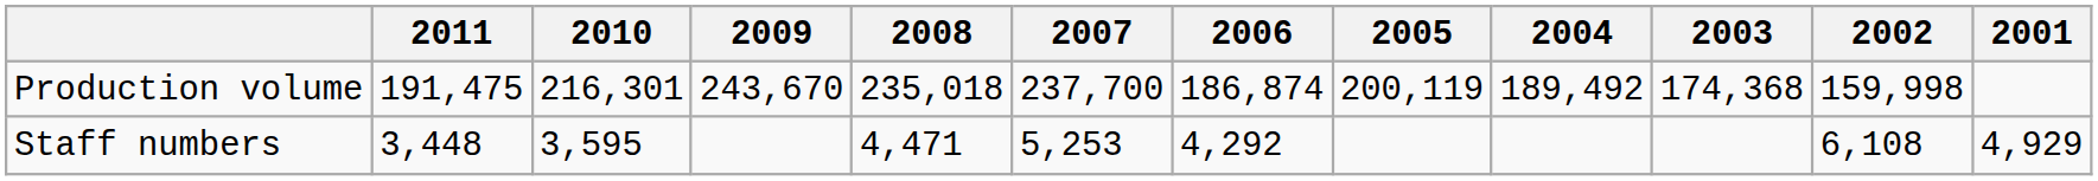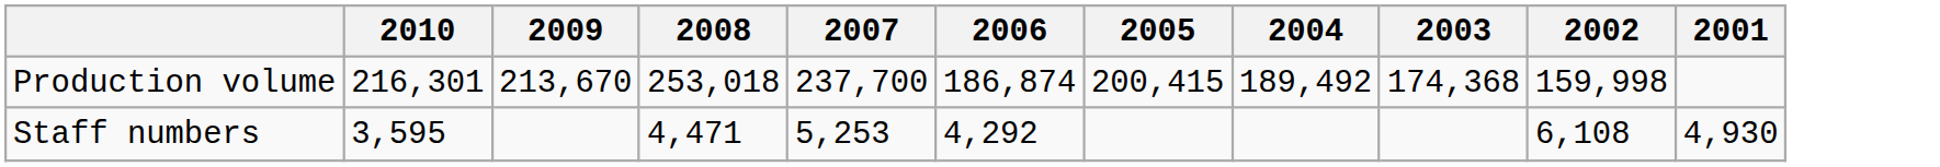 <table class="wikitable">
 <tr>
 <th></th>
-<th>2011</th>
 <th>2010</th>
 <th>2009</th>
 <th>2008</th>
 <th>2007</th>
 <th>2006</th>
 <th>2005</th>
 <th>2004</th>
 <th>2003</th>
 <th>2002</th>
 <th>2001</th>
 </tr>
 <tr>
 <td>Production volume</td>
-<td>191,475</td>
 <td>216,301</td>
-<td>243,670</td>
-<td>235,018</td>
+<td>213,670</td>
+<td>253,018</td>
 <td>237,700</td>
 <td>186,874</td>
-<td>200,119</td>
+<td>200,415</td>
 <td>189,492</td>
 <td>174,368</td>
 <td>159,998</td>
 <td></td>
 </tr>
 <tr>
 <td>Staff numbers</td>
-<td>3,448</td>
 <td>3,595</td>
 <td></td>
 <td>4,471</td>
 <td>5,253</td>
 <td>4,292</td>
 <td></td>
 <td></td>
 <td></td>
 <td>6,108</td>
-<td>4,929</td>
+<td>4,930</td>
 </tr>
 </table>
